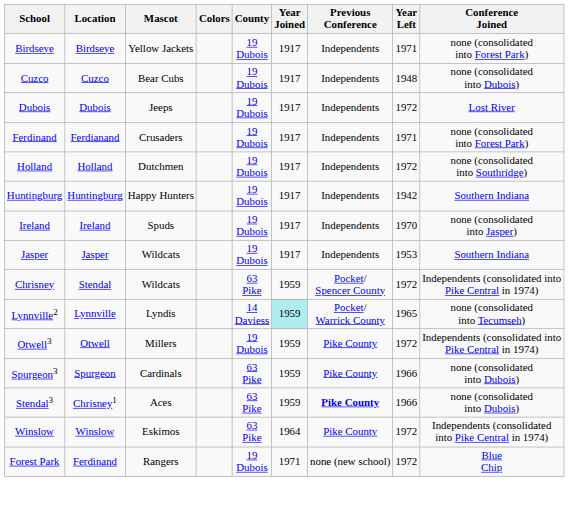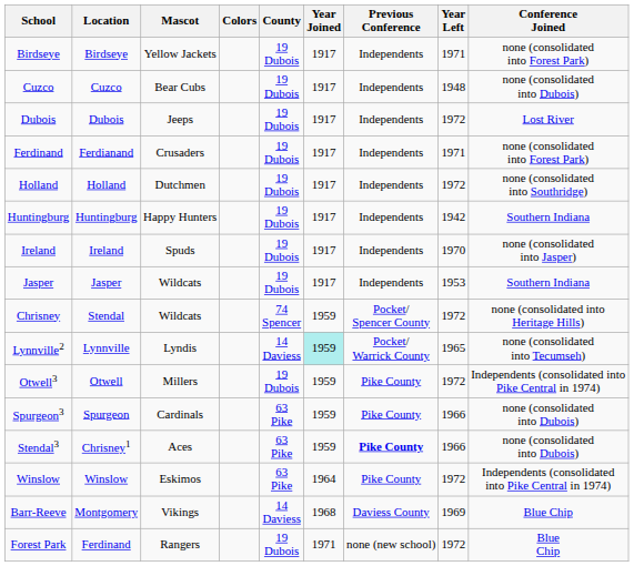 <table class="wikitable" style="text-align:center;">
 <tr>
 <th>School</th>
 <th>Location</th>
 <th>Mascot</th>
 <th>Colors</th>
 <th>County</th>
 <th>Year<br>Joined</th>
 <th>Previous<br>Conference</th>
 <th>Year<br>Left</th>
 <th>Conference<br>Joined</th>
 </tr>
 <tr>
 <td><a href='#'>Birdseye</a></td>
 <td><a href='#'>Birdseye</a></td>
 <td>Yellow Jackets</td>
 <td> </td>
 <td><a href='#'>19<br>Dubois</a></td>
 <td>1917</td>
 <td>Independents</td>
 <td>1971</td>
 <td>none (consolidated<br>into <a href='#'>Forest Park</a>)</td>
 </tr>
 <tr>
 <td><a href='#'>Cuzco</a></td>
 <td><a href='#'>Cuzco</a></td>
 <td>Bear Cubs</td>
 <td> </td>
 <td><a href='#'>19<br>Dubois</a></td>
 <td>1917</td>
 <td>Independents</td>
 <td>1948</td>
 <td>none (consolidated<br>into <a href='#'>Dubois</a>)</td>
 </tr>
 <tr>
 <td><a href='#'>Dubois</a></td>
 <td><a href='#'>Dubois</a></td>
 <td>Jeeps</td>
 <td> </td>
 <td><a href='#'>19<br>Dubois</a></td>
 <td>1917</td>
 <td>Independents</td>
 <td>1972</td>
 <td><a href='#'>Lost River</a></td>
 </tr>
 <tr>
 <td><a href='#'>Ferdinand</a></td>
 <td><a href='#'>Ferdianand</a></td>
 <td>Crusaders</td>
 <td> </td>
 <td><a href='#'>19<br>Dubois</a></td>
 <td>1917</td>
 <td>Independents</td>
 <td>1971</td>
 <td>none (consolidated<br>into <a href='#'>Forest Park</a>)</td>
 </tr>
 <tr>
 <td><a href='#'>Holland</a></td>
 <td><a href='#'>Holland</a></td>
 <td>Dutchmen</td>
 <td> </td>
 <td><a href='#'>19<br>Dubois</a></td>
 <td>1917</td>
 <td>Independents</td>
 <td>1972</td>
 <td>none (consolidated<br>into <a href='#'>Southridge</a>)</td>
 </tr>
 <tr>
 <td><a href='#'>Huntingburg</a></td>
 <td><a href='#'>Huntingburg</a></td>
 <td>Happy Hunters</td>
 <td> </td>
 <td><a href='#'>19 <br> Dubois</a></td>
 <td>1917</td>
 <td>Independents</td>
 <td>1942</td>
 <td><a href='#'>Southern Indiana</a></td>
 </tr>
 <tr>
 <td><a href='#'>Ireland</a></td>
 <td><a href='#'>Ireland</a></td>
 <td>Spuds</td>
 <td> </td>
 <td><a href='#'>19<br>Dubois</a></td>
 <td>1917</td>
 <td>Independents</td>
 <td>1970</td>
 <td>none (consolidated<br>into <a href='#'>Jasper</a>)</td>
 </tr>
 <tr>
 <td><a href='#'>Jasper</a></td>
 <td><a href='#'>Jasper</a></td>
 <td>Wildcats</td>
 <td> </td>
 <td><a href='#'>19<br>Dubois</a></td>
 <td>1917</td>
 <td>Independents</td>
 <td>1953</td>
 <td><a href='#'>Southern Indiana</a></td>
 </tr>
 <tr>
 <td><a href='#'>Chrisney</a></td>
 <td><a href='#'>Stendal</a></td>
 <td>Wildcats</td>
 <td> </td>
-<td><a href='#'>63<br>Pike</a></td>
+<td><a href='#'>74 <br> Spencer</a></td>
 <td>1959</td>
 <td><a href='#'>Pocket</a>/<br><a href='#'>Spencer County</a></td>
 <td>1972</td>
-<td>Independents (consolidated into<br><a href='#'>Pike Central</a> in 1974)</td>
+<td>none (consolidated into<br><a href='#'>Heritage Hills</a>)</td>
 </tr>
 <tr>
 <td><a href='#'>Lynnville</a><sup>2</sup></td>
 <td><a href='#'>Lynnville</a></td>
 <td>Lyndis</td>
 <td> </td>
 <td><a href='#'>14<br>Daviess</a></td>
 <td style="background: paleturquoise;">1959</td>
 <td><a href='#'>Pocket</a>/<br><a href='#'>Warrick County</a></td>
 <td>1965</td>
 <td>none (consolidated<br>into <a href='#'>Tecumseh</a>)</td>
 </tr>
 <tr>
 <td><a href='#'>Otwell</a><sup>3</sup></td>
 <td><a href='#'>Otwell</a></td>
 <td>Millers</td>
 <td> </td>
 <td><a href='#'>19<br>Dubois</a></td>
 <td>1959</td>
 <td><a href='#'>Pike County</a></td>
 <td>1972</td>
 <td>Independents (consolidated into<br><a href='#'>Pike Central</a> in 1974)</td>
 </tr>
 <tr>
 <td><a href='#'>Spurgeon</a><sup>3</sup></td>
 <td><a href='#'>Spurgeon</a></td>
 <td>Cardinals</td>
 <td> </td>
 <td><a href='#'>63<br>Pike</a></td>
 <td>1959</td>
 <td><a href='#'>Pike County</a></td>
 <td>1966</td>
 <td>none (consolidated<br>into <a href='#'>Dubois</a>)</td>
 </tr>
 <tr>
 <td><a href='#'>Stendal</a><sup>3</sup></td>
 <td><a href='#'>Chrisney</a><sup>1</sup></td>
 <td>Aces</td>
 <td> </td>
 <td><a href='#'>63<br>Pike</a></td>
 <td>1959</td>
 <td><strong><a href='#'>Pike County</a></strong></td>
 <td>1966</td>
 <td>none (consolidated<br>into <a href='#'>Dubois</a>)</td>
 </tr>
 <tr>
 <td><a href='#'>Winslow</a></td>
 <td><a href='#'>Winslow</a></td>
 <td>Eskimos</td>
 <td> </td>
 <td><a href='#'>63<br>Pike</a></td>
 <td>1964</td>
 <td><a href='#'>Pike County</a></td>
 <td>1972</td>
 <td>Independents (consolidated<br>into <a href='#'>Pike Central</a> in 1974)</td>
 </tr>
 <tr>
+<td><a href='#'>Barr-Reeve</a></td>
+<td><a href='#'>Montgomery</a></td>
+<td>Vikings</td>
+<td> </td>
+<td><a href='#'>14<br>Daviess</a></td>
+<td>1968</td>
+<td><a href='#'>Daviess County</a></td>
+<td>1969</td>
+<td><a href='#'>Blue Chip</a></td>
+</tr>
+<tr>
 <td><a href='#'>Forest Park</a></td>
 <td><a href='#'>Ferdinand</a></td>
 <td>Rangers</td>
 <td> </td>
 <td><a href='#'>19<br>Dubois</a></td>
 <td>1971</td>
 <td>none (new school)</td>
 <td>1972</td>
 <td><a href='#'>Blue <br> Chip</a></td>
 </tr>
 </table>
